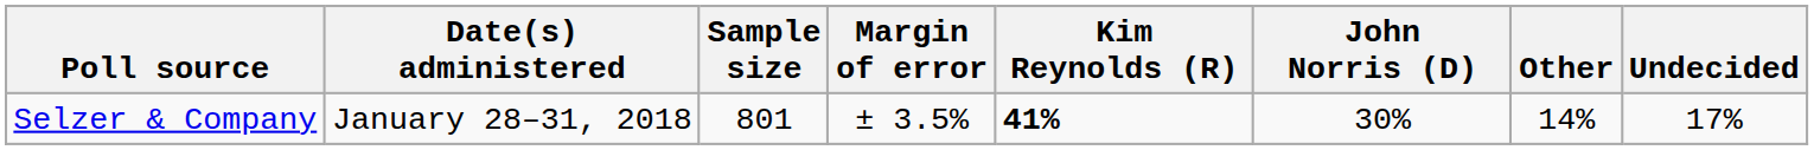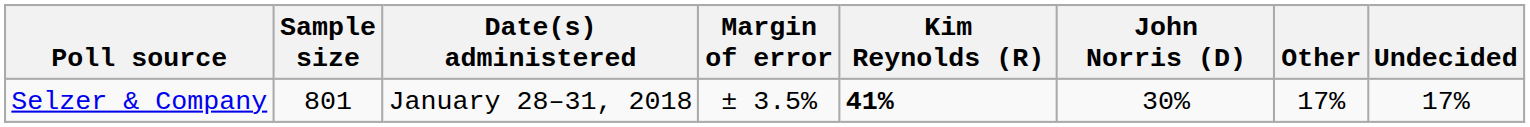 <table class="wikitable">
 <tr valign=bottom>
 <th>Poll source</th>
+<th>Sample<br>size</th>
 <th>Date(s)<br>administered</th>
-<th>Sample<br>size</th>
 <th>Margin<br>of error</th>
 <th style="width:100px;">Kim<br>Reynolds (R)</th>
 <th style="width:100px;">John<br>Norris (D)</th>
 <th>Other</th>
 <th>Undecided</th>
 </tr>
 <tr>
 <td><a href='#'>Selzer & Company</a></td>
+<td align=center>801</td>
 <td align=center>January 28–31, 2018</td>
-<td align=center>801</td>
 <td align=center>± 3.5%</td>
 <td><strong>41%</strong></td>
 <td align=center>30%</td>
-<td align=center>14%</td>
+<td align=center>17%</td>
 <td align=center>17%</td>
 </tr>
 </table>
